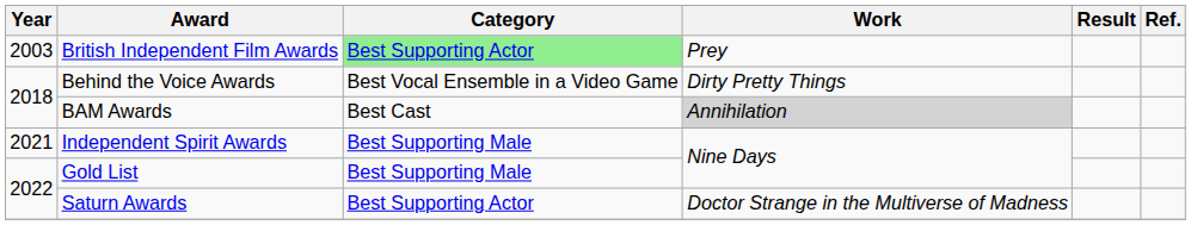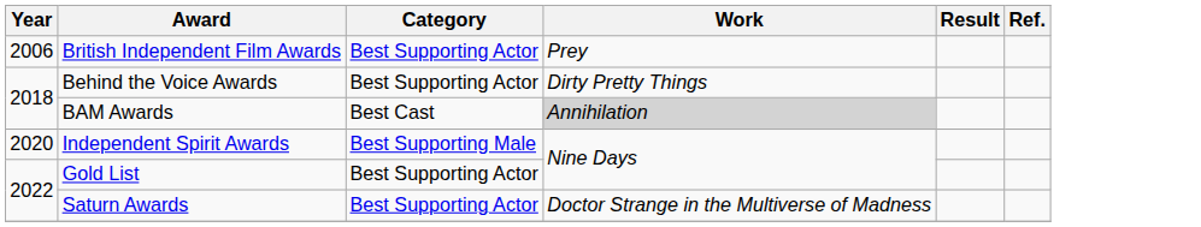 <table class="wikitable plainrowheaders">
 <tr>
 <th>Year</th>
 <th>Award</th>
 <th>Category</th>
 <th>Work</th>
 <th>Result</th>
 <th>Ref.</th>
 </tr>
 <tr>
-<td>2003</td>
+<td>2006</td>
 <td><a href='#'>British Independent Film Awards</a></td>
-<td style="background: lightgreen;"><a href='#'>Best Supporting Actor</a></td>
+<td><a href='#'>Best Supporting Actor</a></td>
 <td><em>Prey</em></td>
 <td></td>
 <td></td>
 </tr>
 <tr>
 <td rowspan="2">2018</td>
 <td>Behind the Voice Awards</td>
-<td>Best Vocal Ensemble in a Video Game</td>
+<td>Best Supporting Actor</td>
 <td><em>Dirty Pretty Things</em></td>
 <td></td>
 <td></td>
 </tr>
 <tr>
 <td>BAM Awards</td>
 <td>Best Cast</td>
 <td style="background: lightgrey;"><em>Annihilation</em></td>
 <td></td>
 <td></td>
 </tr>
 <tr>
-<td>2021</td>
+<td>2020</td>
 <td><a href='#'>Independent Spirit Awards</a></td>
 <td><a href='#'>Best Supporting Male</a></td>
 <td rowspan="2"><em>Nine Days</em></td>
 <td></td>
 <td></td>
 </tr>
 <tr>
 <td rowspan="2">2022</td>
 <td><a href='#'>Gold List</a></td>
-<td><a href='#'>Best Supporting Male</a></td>
+<td>Best Supporting Actor</td>
 <td></td>
 <td></td>
 </tr>
 <tr>
 <td><a href='#'>Saturn Awards</a></td>
 <td><a href='#'>Best Supporting Actor</a></td>
 <td><em>Doctor Strange in the Multiverse of Madness</em></td>
 <td></td>
 <td></td>
 </tr>
 <tr>
 </tr>
 </table>
